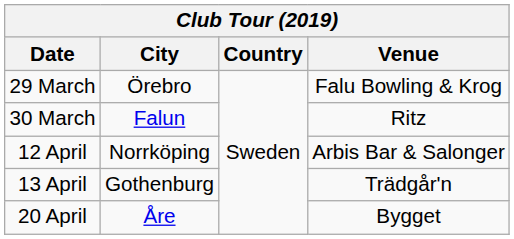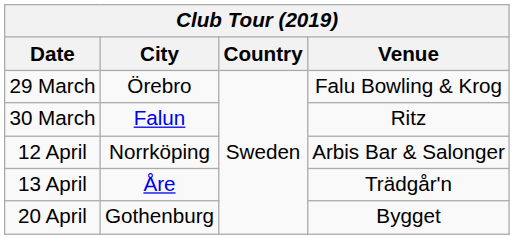 <table class="wikitable collapsible autocollapse" style="text-align:center;">
 <tr>
 <th colspan="4"><em>Club Tour (2019)</em></th>
 </tr>
 <tr>
 <th scope="col">Date</th>
 <th scope="col">City</th>
 <th>Country</th>
 <th scope="col">Venue</th>
 </tr>
 <tr>
 <td>29 March</td>
 <td>Örebro</td>
 <td rowspan="5">Sweden</td>
 <td>Falu Bowling & Krog</td>
 </tr>
 <tr>
 <td>30 March</td>
 <td><a href='#'>Falun</a></td>
 <td>Ritz</td>
 </tr>
 <tr>
 <td>12 April</td>
 <td>Norrköping</td>
 <td>Arbis Bar & Salonger</td>
 </tr>
 <tr>
 <td>13 April</td>
-<td>Gothenburg</td>
+<td><a href='#'>Åre</a></td>
 <td>Trädgår'n</td>
 </tr>
 <tr>
 <td>20 April</td>
-<td><a href='#'>Åre</a></td>
+<td>Gothenburg</td>
 <td>Bygget</td>
 </tr>
 </table>
